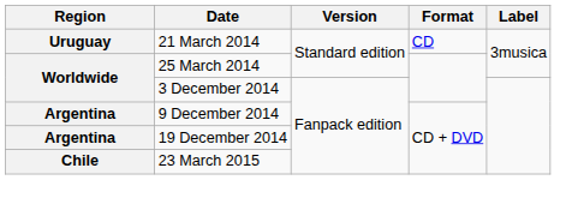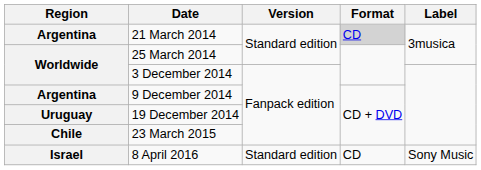 <table class="wikitable sortable plainrowheaders">
 <tr>
 <th width=150>Region</th>
 <th>Date</th>
 <th>Version</th>
 <th>Format</th>
 <th>Label</th>
 </tr>
 <tr>
-<th scope="row">Uruguay</th>
+<th scope="row">Argentina</th>
 <td>21 March 2014</td>
 <td rowspan="2">Standard edition</td>
-<td rowspan=""><a href='#'>CD</a></td>
+<td rowspan="" style="background: lightgrey;"><a href='#'>CD</a></td>
 <td rowspan="2">3musica</td>
 </tr>
 <tr>
 <th scope="row" rowspan=2>Worldwide</th>
 <td>25 March 2014</td>
 <td rowspan=2></td>
 </tr>
 <tr>
 <td rowspan="">3 December 2014</td>
 <td rowspan="4">Fanpack edition</td>
 <td rowspan="4"></td>
 </tr>
 <tr>
 <th scope="row">Argentina</th>
 <td rowspan="">9 December 2014</td>
 <td rowspan="3">CD + <a href='#'>DVD</a></td>
 </tr>
 <tr>
-<th scope="row">Argentina</th>
+<th scope="row">Uruguay</th>
 <td rowspan="">19 December 2014</td>
 </tr>
 <tr>
 <th scope="row">Chile</th>
 <td rowspan="">23 March 2015</td>
 </tr>
+<tr>
+<th scope="row">Israel</th>
+<td>8 April 2016</td>
+<td>Standard edition</td>
+<td>CD</td>
+<td>Sony Music</td>
+</tr>
 </table>
